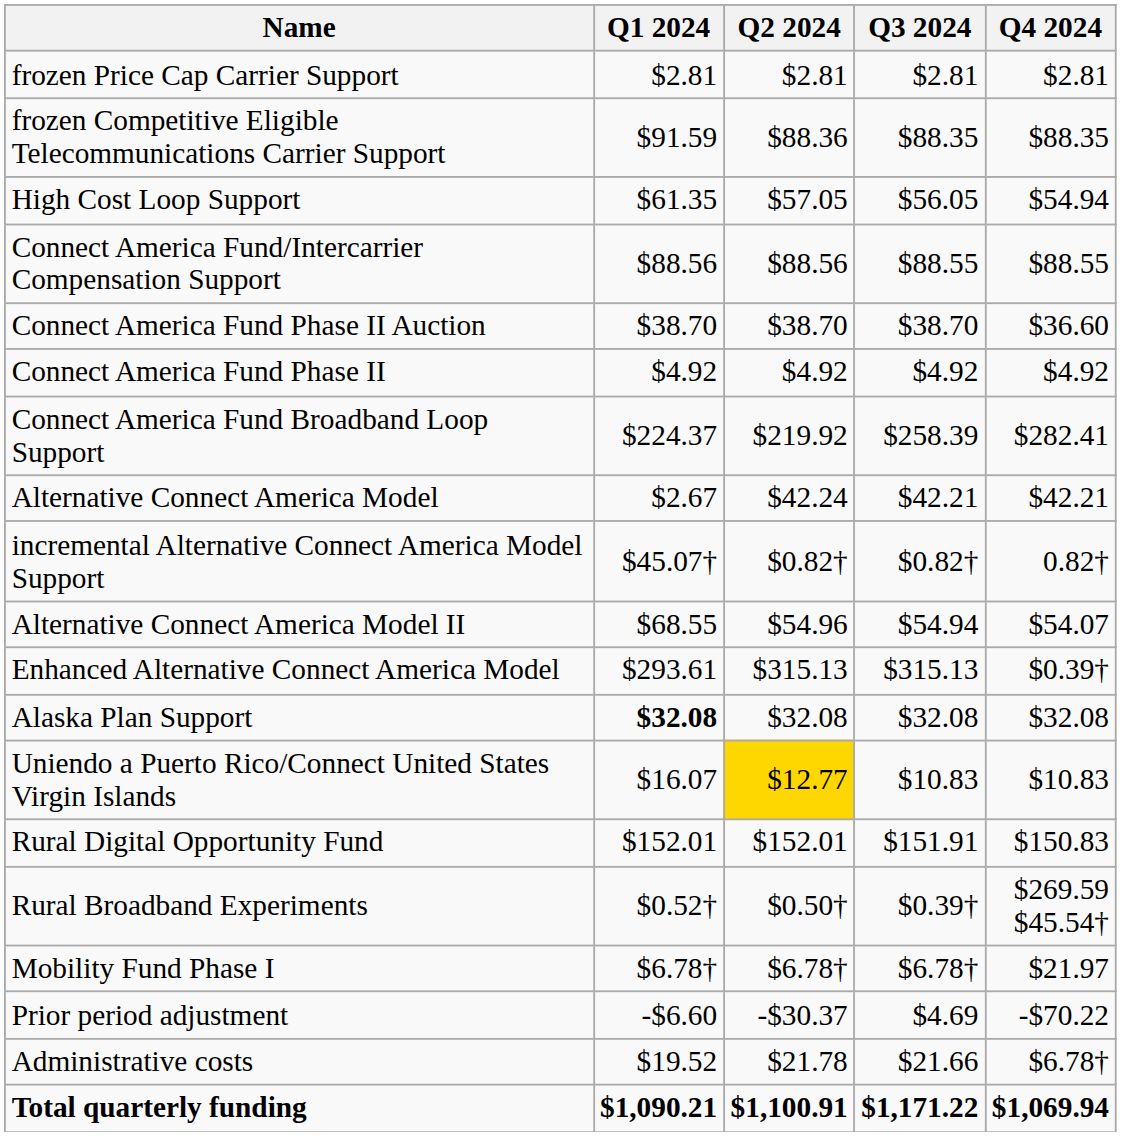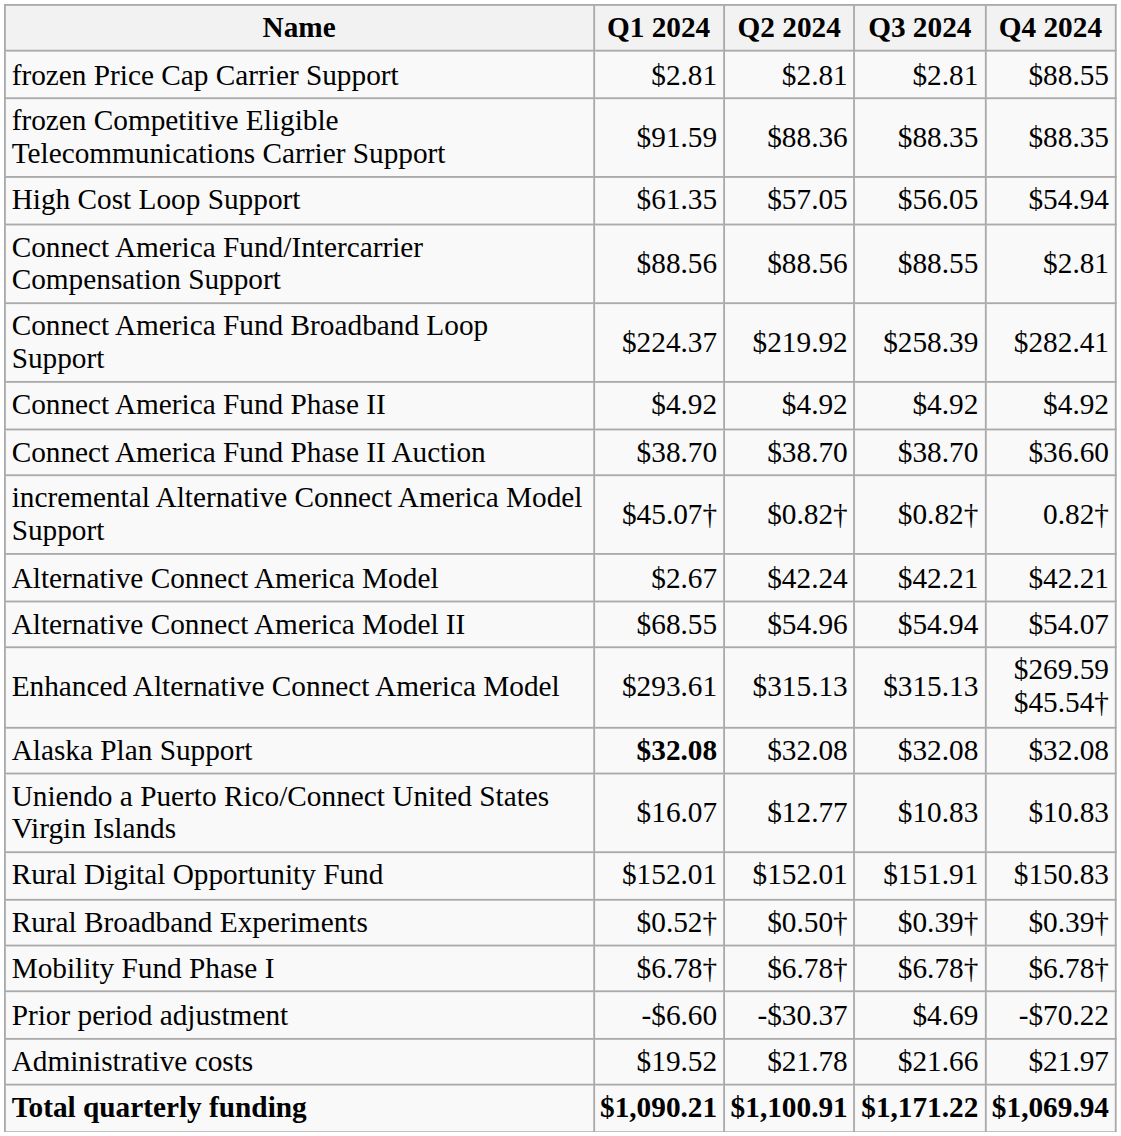 <table class="wikitable" style="text-align:right">
 <tr>
 <th>Name</th>
 <th>Q1 2024</th>
 <th>Q2 2024</th>
 <th>Q3 2024</th>
 <th>Q4 2024</th>
 </tr>
 <tr>
 <td style="text-align:left">frozen Price Cap Carrier Support</td>
 <td>$2.81</td>
 <td>$2.81</td>
 <td>$2.81</td>
-<td>$2.81</td>
+<td>$88.55</td>
 </tr>
 <tr>
 <td style="text-align:left">frozen Competitive Eligible Telecommunications Carrier Support</td>
 <td>$91.59</td>
 <td>$88.36</td>
 <td>$88.35</td>
 <td>$88.35</td>
 </tr>
 <tr>
 <td style="text-align:left">High Cost Loop Support</td>
 <td>$61.35</td>
 <td>$57.05</td>
 <td>$56.05</td>
 <td>$54.94</td>
 </tr>
 <tr>
 <td style="text-align:left">Connect America Fund/Intercarrier Compensation Support</td>
 <td>$88.56</td>
 <td>$88.56</td>
 <td>$88.55</td>
-<td>$88.55</td>
+<td>$2.81</td>
+</tr>
+<tr>
+<td style="text-align:left">Connect America Fund Broadband Loop Support</td>
+<td>$224.37</td>
+<td>$219.92</td>
+<td>$258.39</td>
+<td>$282.41</td>
+</tr>
+<tr>
+<td style="text-align:left">Connect America Fund Phase II</td>
+<td>$4.92</td>
+<td>$4.92</td>
+<td>$4.92</td>
+<td>$4.92</td>
 </tr>
 <tr>
 <td style="text-align:left">Connect America Fund Phase II Auction</td>
 <td>$38.70</td>
 <td>$38.70</td>
 <td>$38.70</td>
 <td>$36.60</td>
 </tr>
 <tr>
-<td style="text-align:left">Connect America Fund Phase II</td>
-<td>$4.92</td>
-<td>$4.92</td>
-<td>$4.92</td>
-<td>$4.92</td>
-</tr>
-<tr>
-<td style="text-align:left">Connect America Fund Broadband Loop Support</td>
-<td>$224.37</td>
-<td>$219.92</td>
-<td>$258.39</td>
-<td>$282.41</td>
+<td style="text-align:left">incremental Alternative Connect America Model Support</td>
+<td>$45.07†</td>
+<td>$0.82†</td>
+<td>$0.82†</td>
+<td>0.82†</td>
 </tr>
 <tr>
 <td style="text-align:left">Alternative Connect America Model</td>
 <td>$2.67</td>
 <td>$42.24</td>
 <td>$42.21</td>
 <td>$42.21</td>
-</tr>
-<tr>
-<td style="text-align:left">incremental Alternative Connect America Model Support</td>
-<td>$45.07†</td>
-<td>$0.82†</td>
-<td>$0.82†</td>
-<td>0.82†</td>
 </tr>
 <tr>
 <td style="text-align:left">Alternative Connect America Model II</td>
 <td>$68.55</td>
 <td>$54.96</td>
 <td>$54.94</td>
 <td>$54.07</td>
 </tr>
 <tr>
 <td style="text-align:left">Enhanced Alternative Connect America Model</td>
 <td>$293.61</td>
 <td>$315.13</td>
 <td>$315.13</td>
-<td>$0.39†</td>
+<td>$269.59 <br> $45.54†</td>
 </tr>
 <tr>
 <td style="text-align:left">Alaska Plan Support</td>
 <td><strong>$32.08</strong></td>
 <td>$32.08</td>
 <td>$32.08</td>
 <td>$32.08</td>
 </tr>
 <tr>
 <td style="text-align:left">Uniendo a Puerto Rico/Connect United States Virgin Islands</td>
 <td>$16.07</td>
-<td style="background: gold;">$12.77</td>
+<td>$12.77</td>
 <td>$10.83</td>
 <td>$10.83</td>
 </tr>
 <tr>
 <td style="text-align:left">Rural Digital Opportunity Fund</td>
 <td>$152.01</td>
 <td>$152.01</td>
 <td>$151.91</td>
 <td>$150.83</td>
 </tr>
 <tr>
 <td style="text-align:left">Rural Broadband Experiments</td>
 <td>$0.52†</td>
 <td>$0.50†</td>
 <td>$0.39†</td>
-<td>$269.59 <br> $45.54†</td>
+<td>$0.39†</td>
 </tr>
 <tr>
 <td style="text-align:left">Mobility Fund Phase I</td>
 <td>$6.78†</td>
 <td>$6.78†</td>
 <td>$6.78†</td>
-<td>$21.97</td>
+<td>$6.78†</td>
 </tr>
 <tr>
 <td style="text-align:left">Prior period adjustment</td>
 <td>-$6.60</td>
 <td>-$30.37</td>
 <td>$4.69</td>
 <td>-$70.22</td>
 </tr>
 <tr>
 <td style="text-align:left">Administrative costs</td>
 <td>$19.52</td>
 <td>$21.78</td>
 <td>$21.66</td>
-<td>$6.78†</td>
+<td>$21.97</td>
 </tr>
 <tr>
 <td style="text-align:left"><strong>Total quarterly funding</strong></td>
 <td><strong>$1,090.21</strong></td>
 <td><strong>$1,100.91</strong></td>
 <td><strong>$1,171.22</strong></td>
 <td><strong>$1,069.94</strong></td>
 </tr>
 </table>
